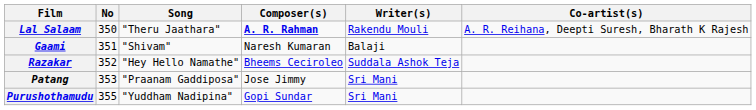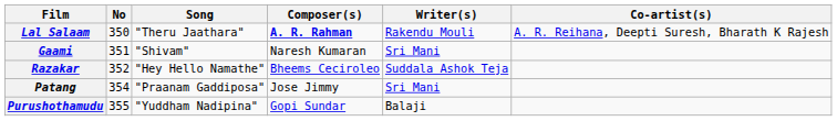 <table class="wikitable">
 <tr>
 <th>Film</th>
 <th>No</th>
 <th>Song</th>
 <th>Composer(s)</th>
 <th>Writer(s)</th>
 <th>Co-artist(s)</th>
 </tr>
 <tr>
 <th><a href='#'><em>Lal Salaam</em></a></th>
 <td>350</td>
 <td>"Theru Jaathara"</td>
 <td><strong><a href='#'>A. R. Rahman</a></strong></td>
 <td><a href='#'>Rakendu Mouli</a></td>
 <td><a href='#'>A. R. Reihana</a>, Deepti Suresh, Bharath K Rajesh</td>
 </tr>
 <tr>
 <th><em><a href='#'>Gaami</a></em></th>
 <td>351</td>
 <td>"Shivam"</td>
 <td>Naresh Kumaran</td>
-<td>Balaji</td>
+<td><a href='#'>Sri Mani</a></td>
 <td></td>
 </tr>
 <tr>
 <th><a href='#'><em>Razakar</em></a></th>
 <td>352</td>
 <td>"Hey Hello Namathe"</td>
 <td><a href='#'>Bheems Ceciroleo</a></td>
 <td><a href='#'>Suddala Ashok Teja</a></td>
 <td></td>
 </tr>
 <tr>
 <th><em>Patang</em></th>
-<td>353</td>
+<td>354</td>
 <td>"Praanam Gaddiposa"</td>
 <td>Jose Jimmy</td>
 <td><a href='#'>Sri Mani</a></td>
 <td></td>
 </tr>
 <tr>
 <th><em><a href='#'>Purushothamudu</a></em></th>
 <td>355</td>
 <td>"Yuddham Nadipina"</td>
 <td><a href='#'>Gopi Sundar</a></td>
-<td><a href='#'>Sri Mani</a></td>
+<td>Balaji</td>
 <td></td>
 </tr>
 </table>
